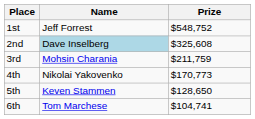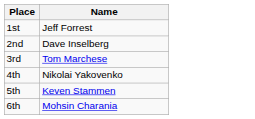 <table class="wikitable">
 <tr>
 <th style="width:50px;">Place</th>
 <th style="width:200px;">Name</th>
-<th style="width:125px;">Prize</th>
 </tr>
 <tr>
 <td>1st</td>
 <td> Jeff Forrest</td>
-<td>$548,752</td>
 </tr>
 <tr>
 <td>2nd</td>
-<td style="background: lightblue;"> Dave Inselberg</td>
-<td>$325,608</td>
+<td> Dave Inselberg</td>
 </tr>
 <tr>
 <td>3rd</td>
-<td> <a href='#'>Mohsin Charania</a></td>
-<td>$211,759</td>
+<td> <a href='#'>Tom Marchese</a></td>
 </tr>
 <tr>
 <td>4th</td>
 <td> Nikolai Yakovenko</td>
-<td>$170,773</td>
 </tr>
 <tr>
 <td>5th</td>
 <td> <a href='#'>Keven Stammen</a></td>
-<td>$128,650</td>
 </tr>
 <tr>
 <td>6th</td>
-<td> <a href='#'>Tom Marchese</a></td>
-<td>$104,741</td>
+<td> <a href='#'>Mohsin Charania</a></td>
 </tr>
 </table>
